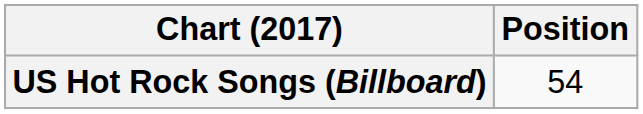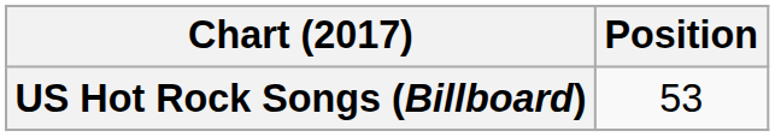 <table class="wikitable plainrowheaders" style="text-align:center">
 <tr>
 <th>Chart (2017)</th>
 <th>Position</th>
 </tr>
 <tr>
 <th scope="row">US Hot Rock Songs (<em>Billboard</em>)</th>
-<td>54</td>
+<td>53</td>
 </tr>
 </table>
